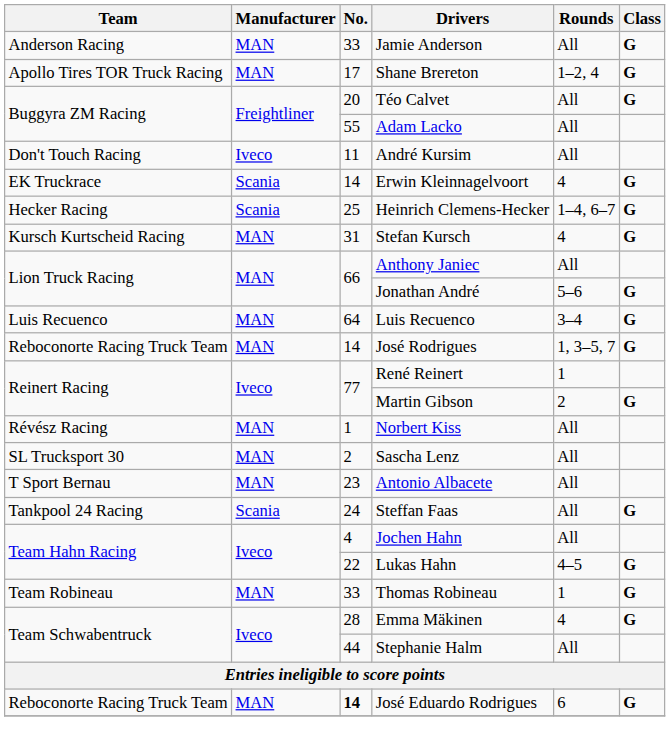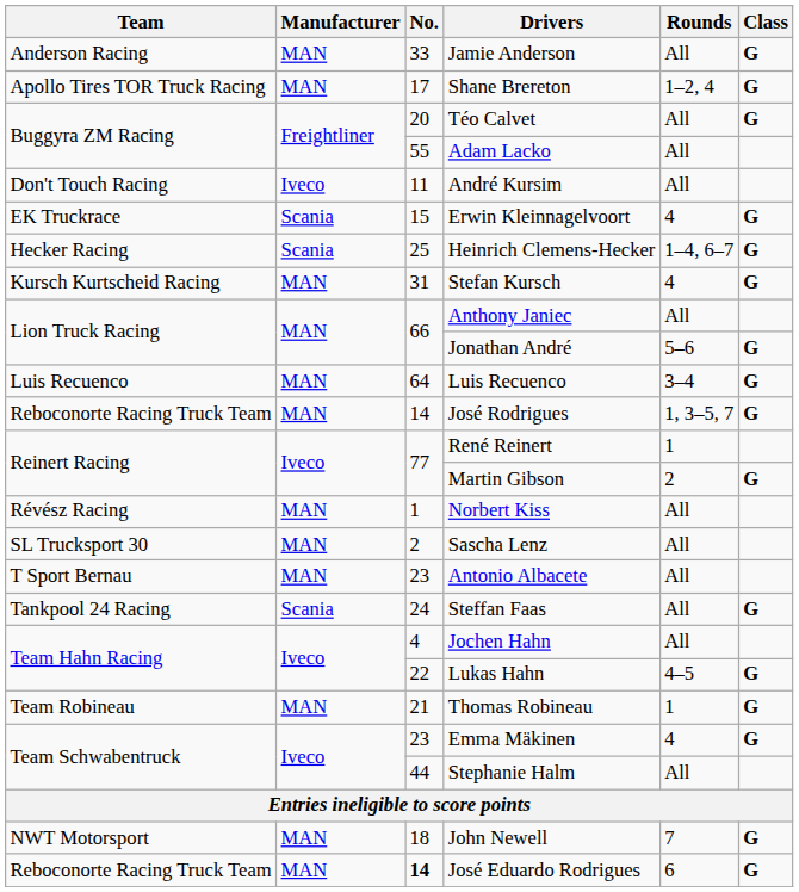 <table class="wikitable" style="font-size: 85%">
 <tr>
 <th>Team</th>
 <th>Manufacturer</th>
 <th>No.</th>
 <th>Drivers</th>
 <th>Rounds</th>
 <th>Class</th>
 </tr>
 <tr>
 <td> Anderson Racing</td>
 <td><a href='#'>MAN</a></td>
 <td>33</td>
 <td> Jamie Anderson</td>
 <td>All</td>
 <td><strong><span>G</span></strong></td>
 </tr>
 <tr>
 <td> Apollo Tires TOR Truck Racing</td>
 <td><a href='#'>MAN</a></td>
 <td>17</td>
 <td> Shane Brereton</td>
 <td>1–2, 4</td>
 <td><strong><span>G</span></strong></td>
 </tr>
 <tr>
 <td rowspan=2> Buggyra ZM Racing</td>
 <td rowspan=2><a href='#'>Freightliner</a></td>
 <td>20</td>
 <td> Téo Calvet</td>
 <td>All</td>
 <td><strong><span>G</span></strong></td>
 </tr>
 <tr>
 <td>55</td>
 <td> <a href='#'>Adam Lacko</a></td>
 <td>All</td>
 <td></td>
 </tr>
 <tr>
 <td> Don't Touch Racing</td>
 <td><a href='#'>Iveco</a></td>
 <td>11</td>
 <td> André Kursim</td>
 <td>All</td>
 <td></td>
 </tr>
 <tr>
 <td> EK Truckrace</td>
 <td><a href='#'>Scania</a></td>
-<td>14</td>
+<td>15</td>
 <td> Erwin Kleinnagelvoort</td>
 <td>4</td>
 <td><strong><span>G</span></strong></td>
 </tr>
 <tr>
 <td> Hecker Racing</td>
 <td><a href='#'>Scania</a></td>
 <td>25</td>
 <td> Heinrich Clemens-Hecker</td>
 <td>1–4, 6–7</td>
 <td><strong><span>G</span></strong></td>
 </tr>
 <tr>
 <td> Kursch Kurtscheid Racing</td>
 <td><a href='#'>MAN</a></td>
 <td>31</td>
 <td> Stefan Kursch</td>
 <td>4</td>
 <td><strong><span>G</span></strong></td>
 </tr>
 <tr>
 <td rowspan=2> Lion Truck Racing</td>
 <td rowspan=2><a href='#'>MAN</a></td>
 <td rowspan=2>66</td>
 <td> <a href='#'>Anthony Janiec</a></td>
 <td>All</td>
 <td></td>
 </tr>
 <tr>
 <td> Jonathan André</td>
 <td>5–6</td>
 <td><strong><span>G</span></strong></td>
 </tr>
 <tr>
 <td> Luis Recuenco</td>
 <td><a href='#'>MAN</a></td>
 <td>64</td>
 <td> Luis Recuenco</td>
 <td>3–4</td>
 <td><strong><span>G</span></strong></td>
 </tr>
 <tr>
 <td> Reboconorte Racing Truck Team</td>
 <td><a href='#'>MAN</a></td>
 <td>14</td>
 <td> José Rodrigues</td>
 <td>1, 3–5, 7</td>
 <td><strong><span>G</span></strong></td>
 </tr>
 <tr>
 <td rowspan=2> Reinert Racing</td>
 <td rowspan=2><a href='#'>Iveco</a></td>
 <td rowspan=2>77</td>
 <td> René Reinert</td>
 <td>1</td>
 <td></td>
 </tr>
 <tr>
 <td> Martin Gibson</td>
 <td>2</td>
 <td><strong><span>G</span></strong></td>
 </tr>
 <tr>
 <td> Révész Racing</td>
 <td><a href='#'>MAN</a></td>
 <td>1</td>
 <td> <a href='#'>Norbert Kiss</a></td>
 <td>All</td>
 <td></td>
 </tr>
 <tr>
 <td> SL Trucksport 30</td>
 <td><a href='#'>MAN</a></td>
 <td>2</td>
 <td> Sascha Lenz</td>
 <td>All</td>
 <td></td>
 </tr>
 <tr>
 <td> T Sport Bernau</td>
 <td><a href='#'>MAN</a></td>
 <td>23</td>
 <td> <a href='#'>Antonio Albacete</a></td>
 <td>All</td>
 <td></td>
 </tr>
 <tr>
 <td> Tankpool 24 Racing</td>
 <td><a href='#'>Scania</a></td>
 <td>24</td>
 <td> Steffan Faas</td>
 <td>All</td>
 <td><strong><span>G</span></strong></td>
 </tr>
 <tr>
 <td rowspan="2"> <a href='#'>Team Hahn Racing</a></td>
 <td rowspan="2"><a href='#'>Iveco</a></td>
 <td>4</td>
 <td> <a href='#'>Jochen Hahn</a></td>
 <td>All</td>
 <td></td>
 </tr>
 <tr>
 <td>22</td>
 <td> Lukas Hahn</td>
 <td>4–5</td>
 <td><strong><span>G</span></strong></td>
 </tr>
 <tr>
 <td> Team Robineau</td>
 <td><a href='#'>MAN</a></td>
-<td>33</td>
+<td>21</td>
 <td> Thomas Robineau</td>
 <td>1</td>
 <td><strong><span>G</span></strong></td>
 </tr>
 <tr>
 <td rowspan=2> Team Schwabentruck</td>
 <td rowspan=2><a href='#'>Iveco</a></td>
-<td>28</td>
+<td>23</td>
 <td> Emma Mäkinen</td>
 <td>4</td>
 <td><strong><span>G</span></strong></td>
 </tr>
 <tr>
 <td>44</td>
 <td> Stephanie Halm</td>
 <td>All</td>
 <td></td>
 </tr>
 <tr>
 <th colspan=6><em>Entries ineligible to score points</em></th>
 </tr>
 <tr>
+<td> NWT Motorsport</td>
+<td><a href='#'>MAN</a></td>
+<td>18</td>
+<td> John Newell</td>
+<td>7</td>
+<td><strong><span>G</span></strong></td>
+</tr>
+<tr>
 <td> Reboconorte Racing Truck Team</td>
 <td><a href='#'>MAN</a></td>
 <td><strong>14</strong></td>
 <td> José Eduardo Rodrigues</td>
 <td>6</td>
 <td><strong><span>G</span></strong></td>
 </tr>
 <tr>
 </tr>
 </table>
